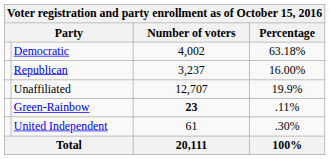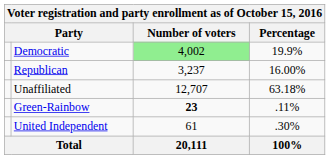 <table class=wikitable>
 <tr>
 <th colspan = 6>Voter registration and party enrollment as of October 15, 2016</th>
 </tr>
 <tr>
 <th colspan = 2>Party</th>
 <th>Number of voters</th>
 <th>Percentage</th>
 </tr>
 <tr>
 <td></td>
 <td><a href='#'>Democratic</a></td>
-<td align = center>4,002</td>
-<td align = center>63.18%</td>
+<td align = center style="background: lightgreen;">4,002</td>
+<td align = center>19.9%</td>
 </tr>
 <tr>
 <td></td>
 <td><a href='#'>Republican</a></td>
 <td align = center>3,237</td>
 <td align = center>16.00%</td>
 </tr>
 <tr>
 <td></td>
 <td>Unaffiliated</td>
 <td align = center>12,707</td>
-<td align = center>19.9%</td>
+<td align = center>63.18%</td>
 </tr>
 <tr>
 <td></td>
 <td><a href='#'>Green-Rainbow</a></td>
 <td align = center><strong>23</strong></td>
 <td align = center>.11%</td>
 </tr>
 <tr>
 <td></td>
 <td><a href='#'>United Independent</a></td>
 <td align = center>61</td>
 <td align = center>.30%</td>
 </tr>
 <tr>
 <th colspan = 2>Total</th>
 <th align = center>20,111</th>
 <th align = center>100%</th>
 </tr>
 </table>
